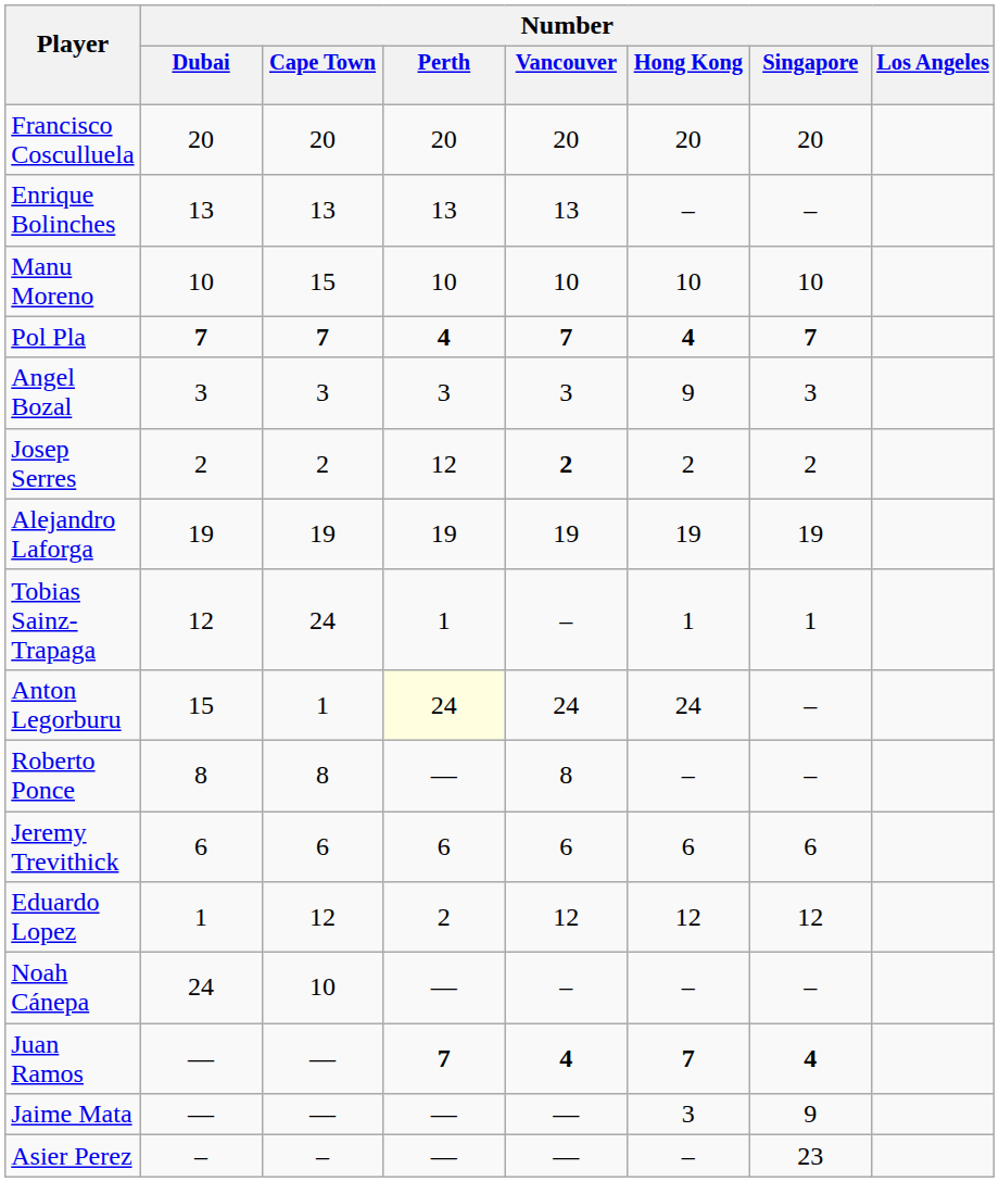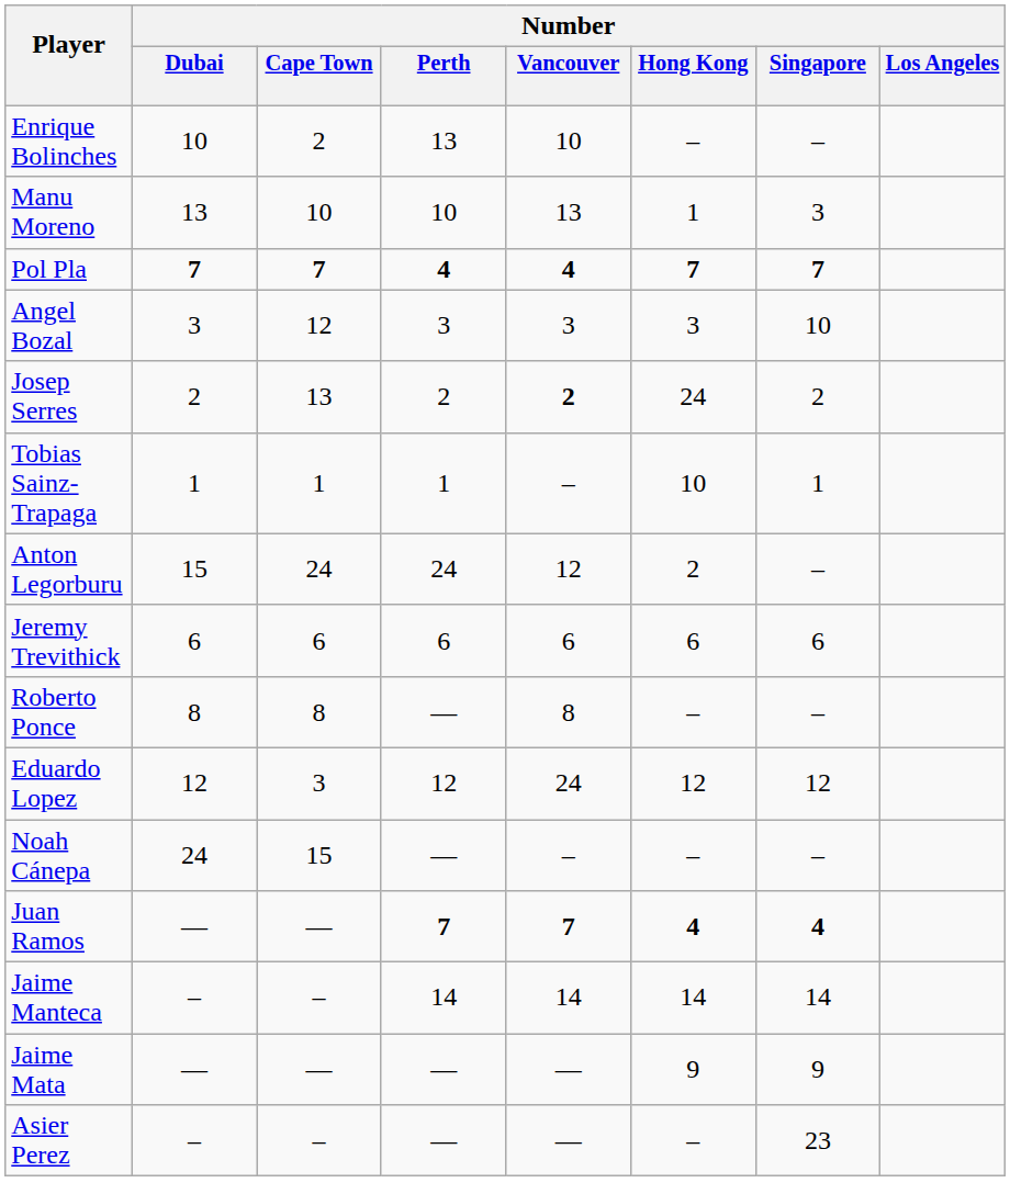 <table class="wikitable sortable" style="text-align:center;">
 <tr>
 <th rowspan="2" style="border-bottom:0px;">Player</th>
 <th colspan="7">Number</th>
 </tr>
 <tr>
 <th valign="top" style="width:5.2em; border-bottom:0px; padding:2px; font-size:85%;"><a href='#'>Dubai</a></th>
 <th valign="top" style="width:5.2em; border-bottom:0px; padding:2px; font-size:85%;"><a href='#'>Cape Town</a></th>
 <th valign="top" style="width:5.2em; border-bottom:0px; padding:2px; font-size:85%;"><a href='#'>Perth</a></th>
 <th valign="top" style="width:5.2em; border-bottom:0px; padding:2px; font-size:85%;"><a href='#'>Vancouver</a></th>
 <th valign="top" style="width:5.2em; border-bottom:0px; padding:2px; font-size:85%;"><a href='#'>Hong Kong</a></th>
 <th valign="top" style="width:5.2em; border-bottom:0px; padding:2px; font-size:85%;"><a href='#'>Singapore</a></th>
 <th valign="top" style="width:5.2em; border-bottom:0px; padding:2px; font-size:85%;"><a href='#'>Los Angeles</a></th>
 </tr>
 <tr style="line-height:8px;">
 <th style="border-top:0px;"> </th>
 <th style="border-top:0px;"></th>
 <th data-sort-type="number" style="border-top:0px;"></th>
 <th data-sort-type="number" style="border-top:0px;"></th>
 <th data-sort-type="number" style="border-top:0px;"></th>
 <th data-sort-type="number" style="border-top:0px;"></th>
 <th data-sort-type="number" style="border-top:0px;"></th>
 <th data-sort-type="number" style="border-top:0px;"></th>
 </tr>
 <tr>
-<td align="left"><a href='#'>Francisco Cosculluela</a></td>
-<td>20</td>
-<td>20</td>
-<td>20</td>
-<td>20</td>
-<td>20</td>
-<td>20</td>
-<td></td>
-</tr>
-<tr>
 <td align="left"><a href='#'>Enrique Bolinches</a></td>
+<td>10</td>
+<td>2</td>
 <td>13</td>
-<td>13</td>
-<td>13</td>
-<td>13</td>
+<td>10</td>
 <td>–</td>
 <td>–</td>
 <td></td>
 </tr>
 <tr>
 <td align="left"><a href='#'>Manu Moreno</a></td>
-<td>10</td>
-<td>15</td>
+<td>13</td>
 <td>10</td>
 <td>10</td>
-<td>10</td>
-<td>10</td>
+<td>13</td>
+<td>1</td>
+<td>3</td>
 <td></td>
 </tr>
 <tr>
 <td align="left"><a href='#'>Pol Pla</a></td>
 <td><strong>7</strong></td>
 <td><strong>7</strong></td>
 <td><strong>4</strong></td>
+<td><strong>4</strong></td>
 <td><strong>7</strong></td>
-<td><strong>4</strong></td>
 <td><strong>7</strong></td>
 <td></td>
 </tr>
 <tr>
 <td align="left"><a href='#'>Angel Bozal</a></td>
 <td>3</td>
+<td>12</td>
 <td>3</td>
 <td>3</td>
 <td>3</td>
-<td>9</td>
-<td>3</td>
+<td>10</td>
 <td></td>
 </tr>
 <tr>
 <td align="left"><a href='#'>Josep Serres</a></td>
 <td>2</td>
+<td>13</td>
 <td>2</td>
-<td>12</td>
 <td><strong>2</strong></td>
-<td>2</td>
+<td>24</td>
 <td>2</td>
 <td></td>
 </tr>
 <tr>
-<td align="left"><a href='#'>Alejandro Laforga</a></td>
-<td>19</td>
-<td>19</td>
-<td>19</td>
-<td>19</td>
-<td>19</td>
-<td>19</td>
-<td></td>
-</tr>
-<tr>
 <td align="left"><a href='#'>Tobias Sainz-Trapaga</a></td>
-<td>12</td>
-<td>24</td>
+<td>1</td>
+<td>1</td>
 <td>1</td>
 <td>–</td>
-<td>1</td>
+<td>10</td>
 <td>1</td>
 <td></td>
 </tr>
 <tr>
 <td align="left"><a href='#'>Anton Legorburu</a></td>
 <td>15</td>
-<td>1</td>
-<td style="background: lightyellow;">24</td>
 <td>24</td>
 <td>24</td>
-<td>–</td>
-<td></td>
-</tr>
-<tr>
-<td align="left"><a href='#'>Roberto Ponce</a></td>
-<td>8</td>
-<td>8</td>
-<td>—</td>
-<td>8</td>
-<td>–</td>
+<td>12</td>
+<td>2</td>
 <td>–</td>
 <td></td>
 </tr>
 <tr>
 <td align="left"><a href='#'>Jeremy Trevithick</a></td>
 <td>6</td>
 <td>6</td>
 <td>6</td>
 <td>6</td>
 <td>6</td>
 <td>6</td>
 <td></td>
 </tr>
 <tr>
+<td align="left"><a href='#'>Roberto Ponce</a></td>
+<td>8</td>
+<td>8</td>
+<td>—</td>
+<td>8</td>
+<td>–</td>
+<td>–</td>
+<td></td>
+</tr>
+<tr>
 <td align="left"><a href='#'>Eduardo Lopez</a></td>
-<td>1</td>
 <td>12</td>
-<td>2</td>
+<td>3</td>
 <td>12</td>
+<td>24</td>
 <td>12</td>
 <td>12</td>
 <td></td>
 </tr>
 <tr>
 <td align="left"><a href='#'>Noah Cánepa</a></td>
 <td>24</td>
-<td>10</td>
+<td>15</td>
 <td>—</td>
 <td>–</td>
 <td>–</td>
 <td>–</td>
 <td></td>
 </tr>
 <tr>
 <td align="left"><a href='#'>Juan Ramos</a></td>
 <td>—</td>
 <td>—</td>
 <td><strong>7</strong></td>
-<td><strong>4</strong></td>
 <td><strong>7</strong></td>
 <td><strong>4</strong></td>
+<td><strong>4</strong></td>
+<td></td>
+</tr>
+<tr>
+<td align="left"><a href='#'>Jaime Manteca</a></td>
+<td>–</td>
+<td>–</td>
+<td>14</td>
+<td>14</td>
+<td>14</td>
+<td>14</td>
 <td></td>
 </tr>
 <tr>
 <td align="left"><a href='#'>Jaime Mata</a></td>
 <td>—</td>
 <td>—</td>
 <td>—</td>
 <td>—</td>
-<td>3</td>
+<td>9</td>
 <td>9</td>
 <td></td>
 </tr>
 <tr>
 <td align="left"><a href='#'>Asier Perez</a></td>
 <td>–</td>
 <td>–</td>
 <td>—</td>
 <td>—</td>
 <td>–</td>
 <td>23</td>
 <td></td>
 </tr>
 </table>
